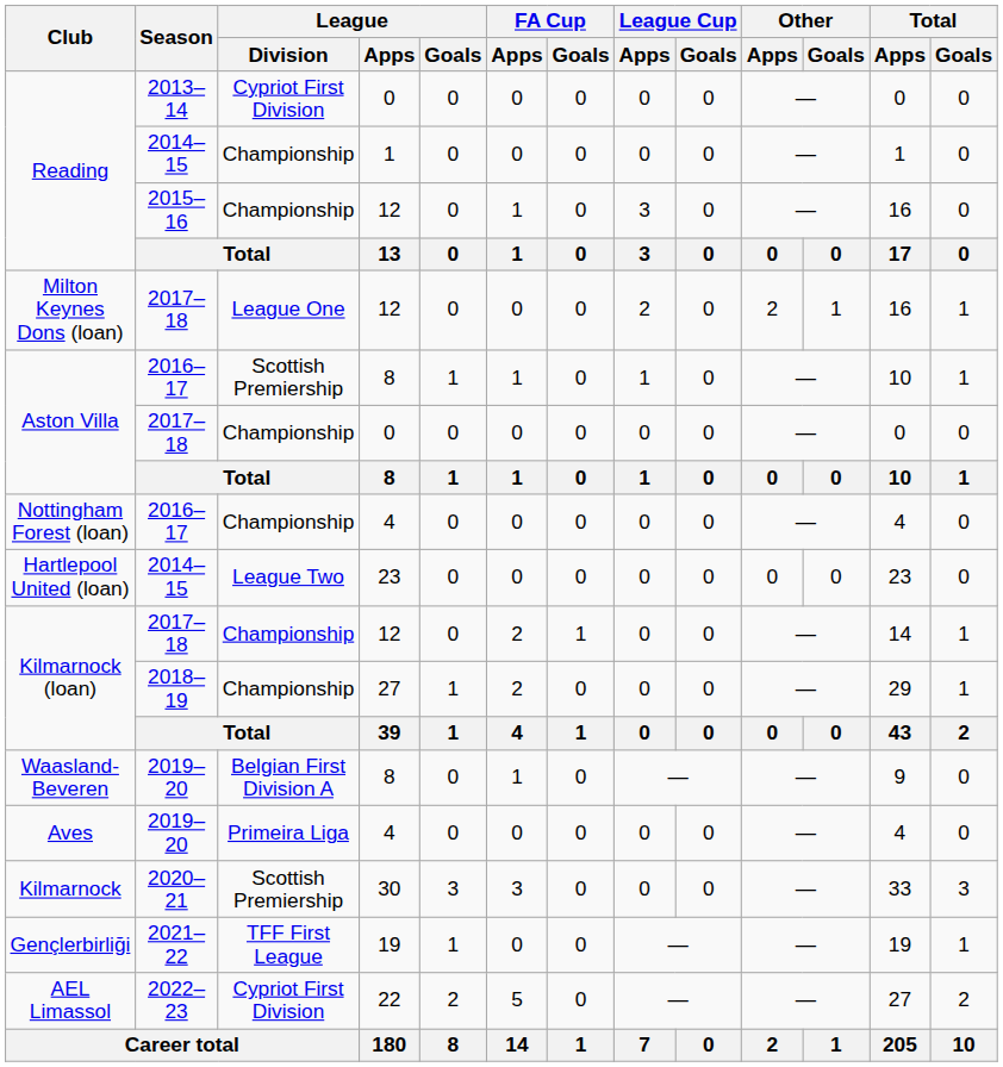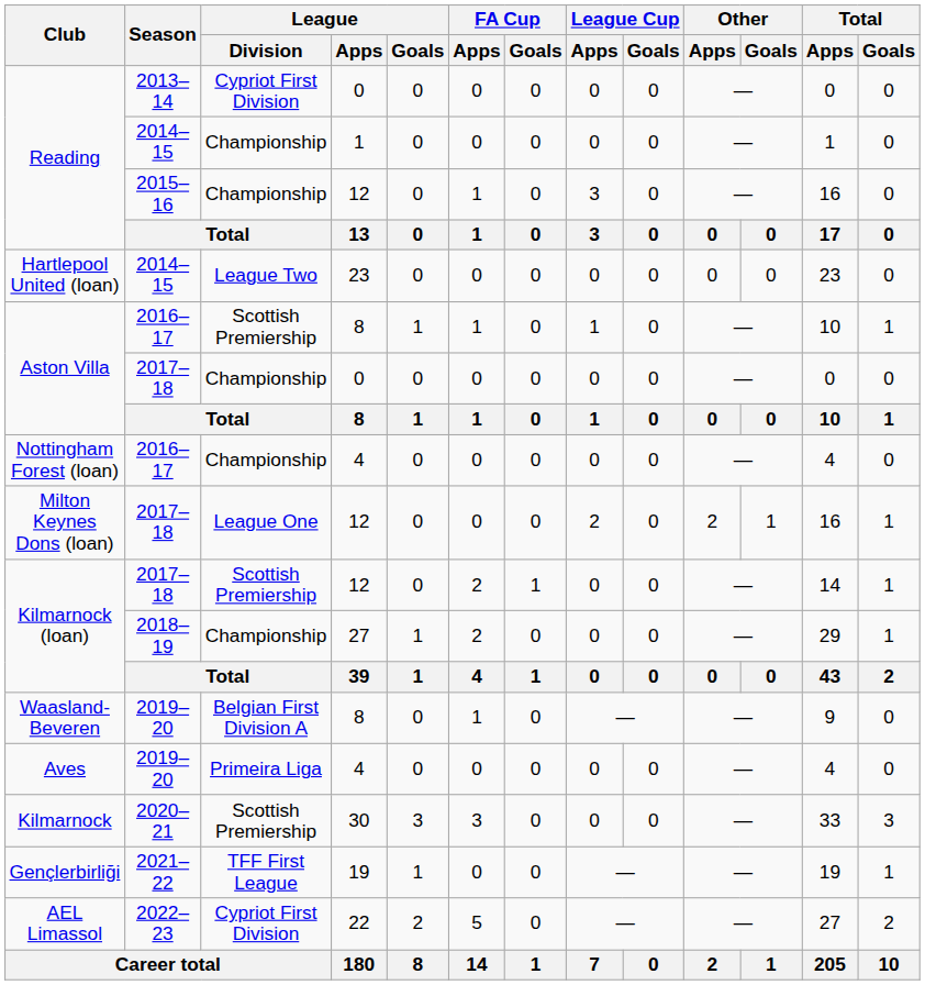 <table class=wikitable style="text-align: center">
 <tr>
 <th rowspan=2>Club</th>
 <th rowspan=2>Season</th>
 <th colspan=3>League</th>
 <th colspan=2><a href='#'>FA Cup</a></th>
 <th colspan=2><a href='#'>League Cup</a></th>
 <th colspan=2>Other</th>
 <th colspan=2>Total</th>
 </tr>
 <tr>
 <th>Division</th>
 <th>Apps</th>
 <th>Goals</th>
 <th>Apps</th>
 <th>Goals</th>
 <th>Apps</th>
 <th>Goals</th>
 <th>Apps</th>
 <th>Goals</th>
 <th>Apps</th>
 <th>Goals</th>
 </tr>
 <tr>
 <td rowspan=4><a href='#'>Reading</a></td>
 <td><a href='#'>2013–14</a></td>
 <td><a href='#'>Cypriot First Division</a></td>
 <td>0</td>
 <td>0</td>
 <td>0</td>
 <td>0</td>
 <td>0</td>
 <td>0</td>
 <td colspan=2>—</td>
 <td>0</td>
 <td>0</td>
 </tr>
 <tr>
 <td><a href='#'>2014–15</a></td>
 <td>Championship</td>
 <td>1</td>
 <td>0</td>
 <td>0</td>
 <td>0</td>
 <td>0</td>
 <td>0</td>
 <td colspan=2>—</td>
 <td>1</td>
 <td>0</td>
 </tr>
 <tr>
 <td><a href='#'>2015–16</a></td>
 <td>Championship</td>
 <td>12</td>
 <td>0</td>
 <td>1</td>
 <td>0</td>
 <td>3</td>
 <td>0</td>
 <td colspan=2>—</td>
 <td>16</td>
 <td>0</td>
 </tr>
 <tr>
 <th colspan=2>Total</th>
 <th>13</th>
 <th>0</th>
 <th>1</th>
 <th>0</th>
 <th>3</th>
 <th>0</th>
 <th>0</th>
 <th>0</th>
 <th>17</th>
 <th>0</th>
 </tr>
 <tr>
-<td><a href='#'>Milton Keynes Dons</a> (loan)</td>
-<td><a href='#'>2017–18</a></td>
-<td><a href='#'>League One</a></td>
-<td>12</td>
+<td><a href='#'>Hartlepool United</a> (loan)</td>
+<td><a href='#'>2014–15</a></td>
+<td><a href='#'>League Two</a></td>
+<td>23</td>
 <td>0</td>
 <td>0</td>
 <td>0</td>
-<td>2</td>
 <td>0</td>
-<td>2</td>
-<td>1</td>
-<td>16</td>
-<td>1</td>
+<td>0</td>
+<td>0</td>
+<td>0</td>
+<td>23</td>
+<td>0</td>
 </tr>
 <tr>
 <td rowspan=3><a href='#'>Aston Villa</a></td>
 <td><a href='#'>2016–17</a></td>
 <td>Scottish Premiership</td>
 <td>8</td>
 <td>1</td>
 <td>1</td>
 <td>0</td>
 <td>1</td>
 <td>0</td>
 <td colspan=2>—</td>
 <td>10</td>
 <td>1</td>
 </tr>
 <tr>
 <td><a href='#'>2017–18</a></td>
 <td>Championship</td>
 <td>0</td>
 <td>0</td>
 <td>0</td>
 <td>0</td>
 <td>0</td>
 <td>0</td>
 <td colspan=2>—</td>
 <td>0</td>
 <td>0</td>
 </tr>
 <tr>
 <th colspan=2>Total</th>
 <th>8</th>
 <th>1</th>
 <th>1</th>
 <th>0</th>
 <th>1</th>
 <th>0</th>
 <th>0</th>
 <th>0</th>
 <th>10</th>
 <th>1</th>
 </tr>
 <tr>
 <td><a href='#'>Nottingham Forest</a> (loan)</td>
 <td><a href='#'>2016–17</a></td>
 <td>Championship</td>
 <td>4</td>
 <td>0</td>
 <td>0</td>
 <td>0</td>
 <td>0</td>
 <td>0</td>
 <td colspan=2>—</td>
 <td>4</td>
 <td>0</td>
 </tr>
 <tr>
-<td><a href='#'>Hartlepool United</a> (loan)</td>
-<td><a href='#'>2014–15</a></td>
-<td><a href='#'>League Two</a></td>
-<td>23</td>
+<td><a href='#'>Milton Keynes Dons</a> (loan)</td>
+<td><a href='#'>2017–18</a></td>
+<td><a href='#'>League One</a></td>
+<td>12</td>
 <td>0</td>
 <td>0</td>
 <td>0</td>
+<td>2</td>
 <td>0</td>
-<td>0</td>
-<td>0</td>
-<td>0</td>
-<td>23</td>
-<td>0</td>
+<td>2</td>
+<td>1</td>
+<td>16</td>
+<td>1</td>
 </tr>
 <tr>
 <td rowspan=3><a href='#'>Kilmarnock</a> (loan)</td>
 <td><a href='#'>2017–18</a></td>
-<td><a href='#'>Championship</a></td>
+<td><a href='#'>Scottish Premiership</a></td>
 <td>12</td>
 <td>0</td>
 <td>2</td>
 <td>1</td>
 <td>0</td>
 <td>0</td>
 <td colspan=2>—</td>
 <td>14</td>
 <td>1</td>
 </tr>
 <tr>
 <td><a href='#'>2018–19</a></td>
 <td>Championship</td>
 <td>27</td>
 <td>1</td>
 <td>2</td>
 <td>0</td>
 <td>0</td>
 <td>0</td>
 <td colspan=2>—</td>
 <td>29</td>
 <td>1</td>
 </tr>
 <tr>
 <th colspan=2>Total</th>
 <th>39</th>
 <th>1</th>
 <th>4</th>
 <th>1</th>
 <th>0</th>
 <th>0</th>
 <th>0</th>
 <th>0</th>
 <th>43</th>
 <th>2</th>
 </tr>
 <tr>
 <td><a href='#'>Waasland-Beveren</a></td>
 <td><a href='#'>2019–20</a></td>
 <td><a href='#'>Belgian First Division A</a></td>
 <td>8</td>
 <td>0</td>
 <td>1</td>
 <td>0</td>
 <td colspan=2>—</td>
 <td colspan=2>—</td>
 <td>9</td>
 <td>0</td>
 </tr>
 <tr>
 <td><a href='#'>Aves</a></td>
 <td><a href='#'>2019–20</a></td>
 <td><a href='#'>Primeira Liga</a></td>
 <td>4</td>
 <td>0</td>
 <td>0</td>
 <td>0</td>
 <td>0</td>
 <td>0</td>
 <td colspan=2>—</td>
 <td>4</td>
 <td>0</td>
 </tr>
 <tr>
 <td><a href='#'>Kilmarnock</a></td>
 <td><a href='#'>2020–21</a></td>
 <td>Scottish Premiership</td>
 <td>30</td>
 <td>3</td>
 <td>3</td>
 <td>0</td>
 <td>0</td>
 <td>0</td>
 <td colspan=2>—</td>
 <td>33</td>
 <td>3</td>
 </tr>
 <tr>
 <td><a href='#'>Gençlerbirliği</a></td>
 <td><a href='#'>2021–22</a></td>
 <td><a href='#'>TFF First League</a></td>
 <td>19</td>
 <td>1</td>
 <td>0</td>
 <td>0</td>
 <td colspan=2>—</td>
 <td colspan="2">—</td>
 <td>19</td>
 <td>1</td>
 </tr>
 <tr>
 <td><a href='#'>AEL Limassol</a></td>
 <td><a href='#'>2022–23</a></td>
 <td><a href='#'>Cypriot First Division</a></td>
 <td>22</td>
 <td>2</td>
 <td>5</td>
 <td>0</td>
 <td colspan="2">—</td>
 <td colspan="2">—</td>
 <td>27</td>
 <td>2</td>
 </tr>
 <tr>
 <th colspan="3">Career total</th>
 <th>180</th>
 <th>8</th>
 <th>14</th>
 <th>1</th>
 <th>7</th>
 <th>0</th>
 <th>2</th>
 <th>1</th>
 <th>205</th>
 <th>10</th>
 </tr>
 </table>
